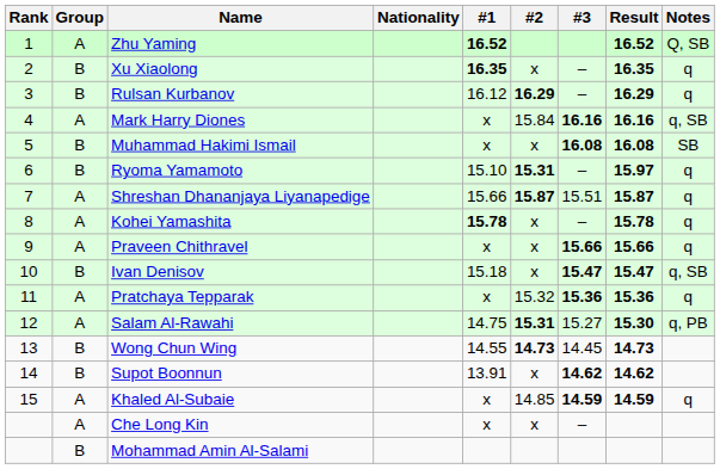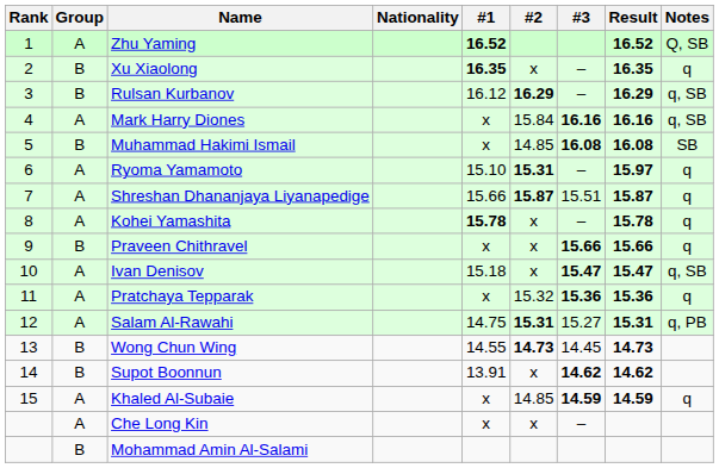 <table class="wikitable sortable" style="text-align:center">
 <tr>
 <th>Rank</th>
 <th>Group</th>
 <th>Name</th>
 <th>Nationality</th>
 <th>#1</th>
 <th>#2</th>
 <th>#3</th>
 <th>Result</th>
 <th>Notes</th>
 </tr>
 <tr bgcolor=ccffcc>
 <td>1</td>
 <td>A</td>
 <td align=left><a href='#'>Zhu Yaming</a></td>
 <td align=left></td>
 <td><strong>16.52</strong></td>
 <td></td>
 <td></td>
 <td><strong>16.52</strong></td>
 <td>Q, SB</td>
 </tr>
 <tr bgcolor=ddffdd>
 <td>2</td>
 <td>B</td>
 <td align=left><a href='#'>Xu Xiaolong</a></td>
 <td align=left></td>
 <td><strong>16.35</strong></td>
 <td>x</td>
 <td>–</td>
 <td><strong>16.35</strong></td>
 <td>q</td>
 </tr>
 <tr bgcolor=ddffdd>
 <td>3</td>
 <td>B</td>
 <td align=left><a href='#'>Rulsan Kurbanov</a></td>
 <td align=left></td>
 <td>16.12</td>
 <td><strong>16.29</strong></td>
 <td>–</td>
 <td><strong>16.29</strong></td>
-<td>q</td>
+<td>q, SB</td>
 </tr>
 <tr bgcolor=ddffdd>
 <td>4</td>
 <td>A</td>
 <td align=left><a href='#'>Mark Harry Diones</a></td>
 <td align=left></td>
 <td>x</td>
 <td>15.84</td>
 <td><strong>16.16</strong></td>
 <td><strong>16.16</strong></td>
 <td>q, SB</td>
 </tr>
 <tr bgcolor=ddffdd>
 <td>5</td>
 <td>B</td>
 <td align=left><a href='#'>Muhammad Hakimi Ismail</a></td>
 <td align=left></td>
 <td>x</td>
-<td>x</td>
+<td>14.85</td>
 <td><strong>16.08</strong></td>
 <td><strong>16.08</strong></td>
 <td>SB</td>
 </tr>
 <tr bgcolor=ddffdd>
 <td>6</td>
-<td>B</td>
+<td>A</td>
 <td align=left><a href='#'>Ryoma Yamamoto</a></td>
 <td align=left></td>
 <td>15.10</td>
 <td><strong>15.31</strong></td>
 <td>–</td>
 <td><strong>15.97</strong></td>
 <td>q</td>
 </tr>
 <tr bgcolor=ddffdd>
 <td>7</td>
 <td>A</td>
 <td align=left><a href='#'>Shreshan Dhananjaya Liyanapedige</a></td>
 <td align=left></td>
 <td>15.66</td>
 <td><strong>15.87</strong></td>
 <td>15.51</td>
 <td><strong>15.87</strong></td>
 <td>q</td>
 </tr>
 <tr bgcolor=ddffdd>
 <td>8</td>
 <td>A</td>
 <td align=left><a href='#'>Kohei Yamashita</a></td>
 <td align=left></td>
 <td><strong>15.78</strong></td>
 <td>x</td>
 <td>–</td>
 <td><strong>15.78</strong></td>
 <td>q</td>
 </tr>
 <tr bgcolor=ddffdd>
 <td>9</td>
-<td>A</td>
+<td>B</td>
 <td align=left><a href='#'>Praveen Chithravel</a></td>
 <td align=left></td>
 <td>x</td>
 <td>x</td>
 <td><strong>15.66</strong></td>
 <td><strong>15.66</strong></td>
 <td>q</td>
 </tr>
 <tr bgcolor=ddffdd>
 <td>10</td>
-<td>B</td>
+<td>A</td>
 <td align=left><a href='#'>Ivan Denisov</a></td>
 <td align=left></td>
 <td>15.18</td>
 <td>x</td>
 <td><strong>15.47</strong></td>
 <td><strong>15.47</strong></td>
 <td>q, SB</td>
 </tr>
 <tr bgcolor=ddffdd>
 <td>11</td>
 <td>A</td>
 <td align=left><a href='#'>Pratchaya Tepparak</a></td>
 <td align=left></td>
 <td>x</td>
 <td>15.32</td>
 <td><strong>15.36</strong></td>
 <td><strong>15.36</strong></td>
 <td>q</td>
 </tr>
 <tr bgcolor=ddffdd>
 <td>12</td>
 <td>A</td>
 <td align=left><a href='#'>Salam Al-Rawahi</a></td>
 <td align=left></td>
 <td>14.75</td>
 <td><strong>15.31</strong></td>
 <td>15.27</td>
-<td><strong>15.30</strong></td>
+<td><strong>15.31</strong></td>
 <td>q, PB</td>
 </tr>
 <tr>
 <td>13</td>
 <td>B</td>
 <td align=left><a href='#'>Wong Chun Wing</a></td>
 <td align=left></td>
 <td>14.55</td>
 <td><strong>14.73</strong></td>
 <td>14.45</td>
 <td><strong>14.73</strong></td>
 <td></td>
 </tr>
 <tr>
 <td>14</td>
 <td>B</td>
 <td align=left><a href='#'>Supot Boonnun</a></td>
 <td align=left></td>
 <td>13.91</td>
 <td>x</td>
 <td><strong>14.62</strong></td>
 <td><strong>14.62</strong></td>
 <td></td>
 </tr>
 <tr>
 <td>15</td>
 <td>A</td>
 <td align=left><a href='#'>Khaled Al-Subaie</a></td>
 <td align=left></td>
 <td>x</td>
 <td>14.85</td>
 <td><strong>14.59</strong></td>
 <td><strong>14.59</strong></td>
 <td>q</td>
 </tr>
 <tr>
 <td></td>
 <td>A</td>
 <td align=left><a href='#'>Che Long Kin</a></td>
 <td align=left></td>
 <td>x</td>
 <td>x</td>
 <td>–</td>
 <td><strong></strong></td>
 <td></td>
 </tr>
 <tr>
 <td></td>
 <td>B</td>
 <td align=left><a href='#'>Mohammad Amin Al-Salami</a></td>
 <td align=left></td>
 <td></td>
 <td></td>
 <td></td>
 <td><strong></strong></td>
 <td></td>
 </tr>
 </table>
